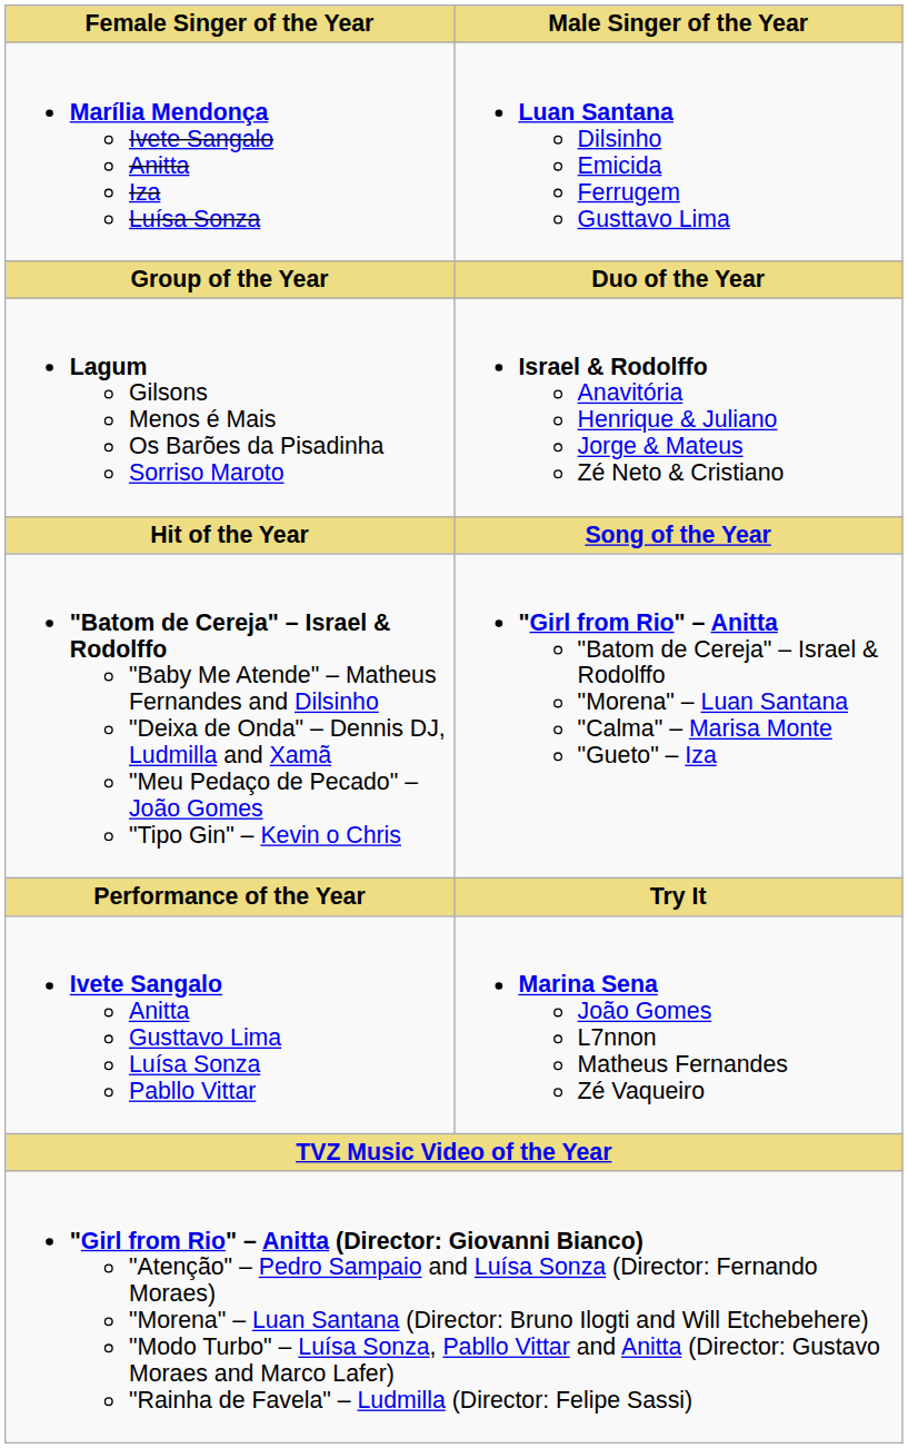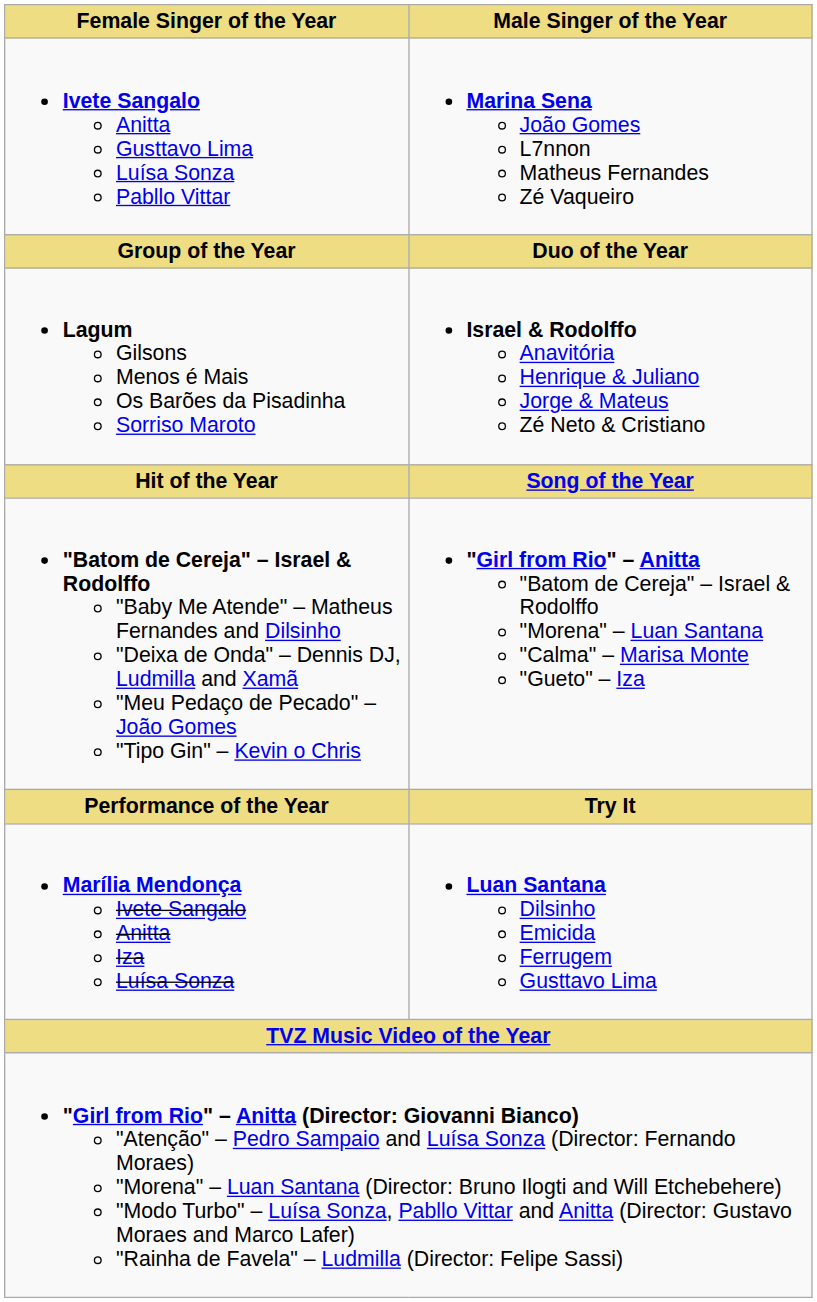 <table class="wikitable">
 <tr>
 <th style="background:#EEDD82;width:50%">Female Singer of the Year</th>
 <th style="background:#EEDD82;width:50%">Male Singer of the Year</th>
 </tr>
 <tr>
-<td valign="top"><br><ul><li><strong><a href='#'>Marília Mendonça</a></strong><ul><li><s><a href='#'>Ivete Sangalo</a></s></li><li><s><a href='#'>Anitta</a></s></li><li><s><a href='#'>Iza</a></s></li><li><s><a href='#'>Luísa Sonza</a></s></li></ul></li></ul></td>
-<td valign="top"><br><ul><li><strong><a href='#'>Luan Santana</a></strong><ul><li><a href='#'>Dilsinho</a></li><li><a href='#'>Emicida</a></li><li><a href='#'>Ferrugem</a></li><li><a href='#'>Gusttavo Lima</a></li></ul></li></ul></td>
+<td valign="top"><br><ul><li><strong><a href='#'>Ivete Sangalo</a></strong><ul><li><a href='#'>Anitta</a></li><li><a href='#'>Gusttavo Lima</a></li><li><a href='#'>Luísa Sonza</a></li><li><a href='#'>Pabllo Vittar</a></li></ul></li></ul></td>
+<td valign="top"><br><ul><li><strong><a href='#'>Marina Sena</a></strong><ul><li><a href='#'>João Gomes</a></li><li>L7nnon</li><li>Matheus Fernandes</li><li>Zé Vaqueiro</li></ul></li></ul></td>
 </tr>
 <tr>
 <th style="background:#EEDD82;width:50%">Group of the Year</th>
 <th style="background:#EEDD82;width:50%">Duo of the Year</th>
 </tr>
 <tr>
 <td valign="top"><br><ul><li><strong>Lagum</strong><ul><li>Gilsons</li><li>Menos é Mais</li><li>Os Barões da Pisadinha</li><li><a href='#'>Sorriso Maroto</a></li></ul></li></ul></td>
 <td valign="top"><br><ul><li><strong>Israel & Rodolffo</strong><ul><li><a href='#'>Anavitória</a></li><li><a href='#'>Henrique & Juliano</a></li><li><a href='#'>Jorge & Mateus</a></li><li>Zé Neto & Cristiano</li></ul></li></ul></td>
 </tr>
 <tr>
 <th style="background:#EEDD82;width:50%">Hit of the Year</th>
 <th style="background:#EEDD82;width:50%"><a href='#'>Song of the Year</a></th>
 </tr>
 <tr>
 <td valign="top"><br><ul><li><strong>"Batom de Cereja" – Israel & Rodolffo</strong><ul><li>"Baby Me Atende" – Matheus Fernandes and <a href='#'>Dilsinho</a></li><li>"Deixa de Onda" – Dennis DJ, <a href='#'>Ludmilla</a> and <a href='#'>Xamã</a></li><li>"Meu Pedaço de Pecado" – <a href='#'>João Gomes</a></li><li>"Tipo Gin" – <a href='#'>Kevin o Chris</a></li></ul></li></ul></td>
 <td valign="top"><br><ul><li><strong>"<a href='#'>Girl from Rio</a>" – <a href='#'>Anitta</a></strong><ul><li>"Batom de Cereja" – Israel & Rodolffo</li><li>"Morena" – <a href='#'>Luan Santana</a></li><li>"Calma" – <a href='#'>Marisa Monte</a></li><li>"Gueto" – <a href='#'>Iza</a></li></ul></li></ul></td>
 </tr>
 <tr>
 <th style="background:#EEDD82;width:50%">Performance of the Year</th>
 <th style="background:#EEDD82;width:50%">Try It</th>
 </tr>
 <tr>
-<td valign="top"><br><ul><li><strong><a href='#'>Ivete Sangalo</a></strong><ul><li><a href='#'>Anitta</a></li><li><a href='#'>Gusttavo Lima</a></li><li><a href='#'>Luísa Sonza</a></li><li><a href='#'>Pabllo Vittar</a></li></ul></li></ul></td>
-<td valign="top"><br><ul><li><strong><a href='#'>Marina Sena</a></strong><ul><li><a href='#'>João Gomes</a></li><li>L7nnon</li><li>Matheus Fernandes</li><li>Zé Vaqueiro</li></ul></li></ul></td>
+<td valign="top"><br><ul><li><strong><a href='#'>Marília Mendonça</a></strong><ul><li><s><a href='#'>Ivete Sangalo</a></s></li><li><s><a href='#'>Anitta</a></s></li><li><s><a href='#'>Iza</a></s></li><li><s><a href='#'>Luísa Sonza</a></s></li></ul></li></ul></td>
+<td valign="top"><br><ul><li><strong><a href='#'>Luan Santana</a></strong><ul><li><a href='#'>Dilsinho</a></li><li><a href='#'>Emicida</a></li><li><a href='#'>Ferrugem</a></li><li><a href='#'>Gusttavo Lima</a></li></ul></li></ul></td>
 </tr>
 <tr>
 <th colspan="2" style="background:#EEDD82; width:50%"><strong><a href='#'>TVZ Music Video of the Year</a></strong></th>
 </tr>
 <tr>
 <td colspan="2" style="vertical-align:top;"><br><ul><li><strong>"<a href='#'>Girl from Rio</a>" – <a href='#'>Anitta</a> (Director: Giovanni Bianco)</strong><ul><li>"Atenção" – <a href='#'>Pedro Sampaio</a> and <a href='#'>Luísa Sonza</a> (Director: Fernando Moraes)</li><li>"Morena" – <a href='#'>Luan Santana</a> (Director: Bruno Ilogti and Will Etchebehere)</li><li>"Modo Turbo" – <a href='#'>Luísa Sonza</a>, <a href='#'>Pabllo Vittar</a> and <a href='#'>Anitta</a> (Director: Gustavo Moraes and Marco Lafer)</li><li>"Rainha de Favela" – <a href='#'>Ludmilla</a> (Director: Felipe Sassi)</li></ul></li></ul></td>
 </tr>
 </table>
